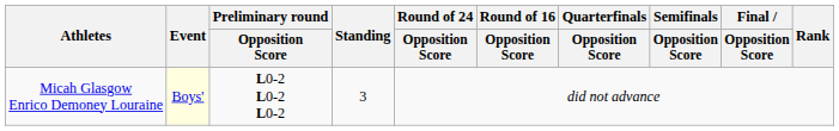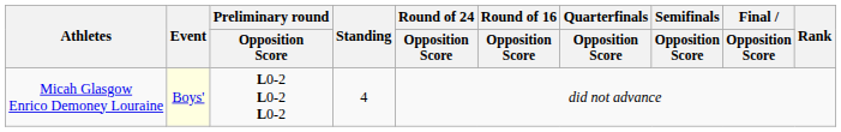 <table class=wikitable style="font-size:90%">
 <tr>
 <th rowspan="2">Athletes</th>
 <th rowspan="2">Event</th>
 <th>Preliminary round</th>
 <th rowspan="2">Standing</th>
 <th>Round of 24</th>
 <th>Round of 16</th>
 <th>Quarterfinals</th>
 <th>Semifinals</th>
 <th>Final / </th>
 <th rowspan=2>Rank</th>
 </tr>
 <tr style="font-size:95%">
 <th>Opposition<br>Score</th>
 <th>Opposition<br>Score</th>
 <th>Opposition<br>Score</th>
 <th>Opposition<br>Score</th>
 <th>Opposition<br>Score</th>
 <th>Opposition<br>Score</th>
 </tr>
 <tr align=center>
 <td><a href='#'>Micah Glasgow</a><br><a href='#'>Enrico Demoney Louraine</a></td>
 <td style="background: lightyellow;"><a href='#'>Boys'</a></td>
 <td><strong>L</strong>0-2<br><strong>L</strong>0-2<br><strong>L</strong>0-2</td>
-<td>3</td>
+<td>4</td>
 <td Colspan=6><em>did not advance</em></td>
 </tr>
 </table>
